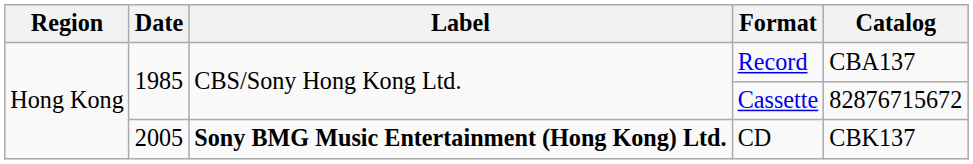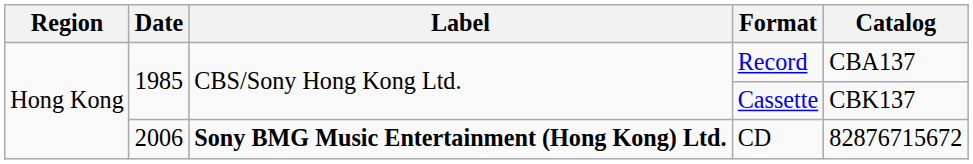 <table class="wikitable">
 <tr>
 <th>Region</th>
 <th>Date</th>
 <th>Label</th>
 <th>Format</th>
 <th>Catalog</th>
 </tr>
 <tr>
 <td rowspan="3">Hong Kong</td>
 <td rowspan="2">1985</td>
 <td rowspan="2">CBS/Sony Hong Kong Ltd.</td>
 <td><a href='#'>Record</a></td>
 <td>CBA137</td>
 </tr>
 <tr>
 <td><a href='#'>Cassette</a></td>
+<td>CBK137</td>
+</tr>
+<tr>
+<td>2006</td>
+<td><strong>Sony BMG Music Entertainment (Hong Kong) Ltd.</strong></td>
+<td>CD</td>
 <td>82876715672</td>
 </tr>
-<tr>
-<td>2005</td>
-<td><strong>Sony BMG Music Entertainment (Hong Kong) Ltd.</strong></td>
-<td>CD</td>
-<td>CBK137</td>
-</tr>
 </table>
